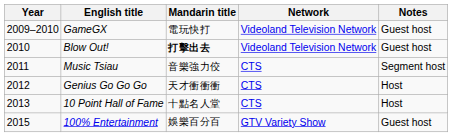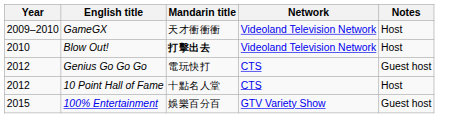 <table class="wikitable sortable">
 <tr>
 <th>Year</th>
 <th>English title</th>
 <th>Mandarin title</th>
 <th>Network</th>
 <th class="unsortable">Notes</th>
 </tr>
 <tr>
 <td>2009–2010</td>
 <td><em>GameGX</em></td>
-<td>電玩快打</td>
+<td>天才衝衝衝</td>
 <td><a href='#'>Videoland Television Network</a></td>
-<td>Guest host</td>
+<td>Host</td>
 </tr>
 <tr>
 <td>2010</td>
 <td><em>Blow Out!</em></td>
 <td><strong>打擊出去</strong></td>
 <td><a href='#'>Videoland Television Network</a></td>
-<td>Guest host</td>
-</tr>
-<tr>
-<td>2011</td>
-<td><em>Music Tsiau</em></td>
-<td>音樂強力佼</td>
-<td><a href='#'>CTS</a></td>
-<td>Segment host</td>
+<td>Host</td>
 </tr>
 <tr>
 <td>2012</td>
 <td><em>Genius Go Go Go</em></td>
-<td>天才衝衝衝</td>
+<td>電玩快打</td>
 <td><a href='#'>CTS</a></td>
-<td>Host</td>
+<td>Guest host</td>
 </tr>
 <tr>
-<td>2013</td>
+<td>2012</td>
 <td><em>10 Point Hall of Fame</em></td>
 <td>十點名人堂</td>
 <td><a href='#'>CTS</a></td>
 <td>Host</td>
 </tr>
 <tr>
 <td>2015</td>
 <td><em><a href='#'>100% Entertainment</a></em></td>
 <td>娛樂百分百</td>
 <td><a href='#'>GTV Variety Show</a></td>
 <td>Guest host</td>
 </tr>
 </table>
